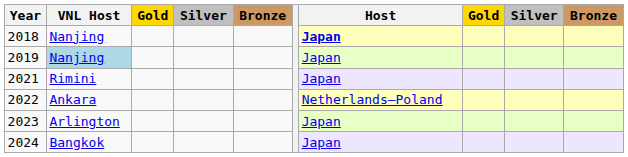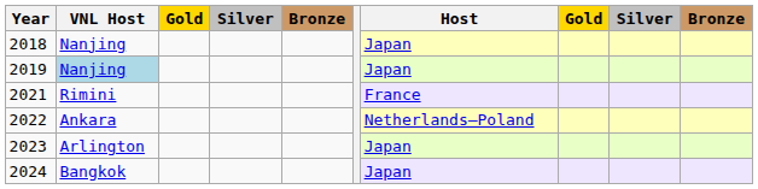 <table class="wikitable">
 <tr>
 <th>Year</th>
 <th>VNL Host</th>
 <th style="background: #ffd700">Gold</th>
 <th style="background: #c0c0c0">Silver</th>
 <th style="background: #cc9966">Bronze</th>
 <th width=1% rowspan=7 bgcolor=#ffffff></th>
 <th>Host</th>
 <th style="background: #ffd700">Gold</th>
 <th style="background: #c0c0c0">Silver</th>
 <th style="background: #cc9966">Bronze</th>
 </tr>
 <tr>
 <td>2018</td>
 <td><a href='#'>Nanjing</a></td>
 <td></td>
 <td></td>
 <td></td>
-<td style="background: #FFFFBC"><strong><a href='#'>Japan</a></strong></td>
+<td style="background: #FFFFBC"><a href='#'>Japan</a></td>
 <td style="background: #FFFFBC"></td>
 <td style="background: #FFFFBC"></td>
 <td style="background: #FFFFBC"></td>
 </tr>
 <tr>
 <td>2019</td>
 <td style="background: lightblue;"><a href='#'>Nanjing</a></td>
 <td></td>
 <td></td>
 <td></td>
 <td style="background: #E8FFC6"><a href='#'>Japan</a></td>
 <td style="background: #E8FFC6"></td>
 <td style="background: #E8FFC6"></td>
 <td style="background: #E8FFC6"></td>
 </tr>
 <tr>
 <td>2021</td>
 <td><a href='#'>Rimini</a></td>
 <td></td>
 <td></td>
 <td></td>
-<td style="background: #EEE6FF"><a href='#'>Japan</a></td>
+<td style="background: #EEE6FF"><a href='#'>France</a></td>
 <td style="background: #EEE6FF"></td>
 <td style="background: #EEE6FF"></td>
 <td style="background: #EEE6FF"></td>
 </tr>
 <tr>
 <td>2022</td>
 <td><a href='#'>Ankara</a></td>
 <td></td>
 <td></td>
 <td></td>
 <td style="background: #FFFFBC"><a href='#'>Netherlands–Poland</a></td>
 <td style="background: #FFFFBC"></td>
 <td style="background: #FFFFBC"></td>
 <td style="background: #FFFFBC"></td>
 </tr>
 <tr>
 <td>2023</td>
 <td><a href='#'>Arlington</a></td>
 <td></td>
 <td></td>
 <td></td>
 <td style="background: #E8FFC6"><a href='#'>Japan</a> </td>
 <td style="background: #E8FFC6"></td>
 <td style="background: #E8FFC6"></td>
 <td style="background: #E8FFC6"></td>
 </tr>
 <tr>
 <td>2024</td>
 <td><a href='#'>Bangkok</a></td>
 <td></td>
 <td></td>
 <td></td>
 <td style="background: #EEE6FF"><a href='#'>Japan</a></td>
 <td style="background: #EEE6FF"></td>
 <td style="background: #EEE6FF"></td>
 <td style="background: #EEE6FF"></td>
 </tr>
 </table>
